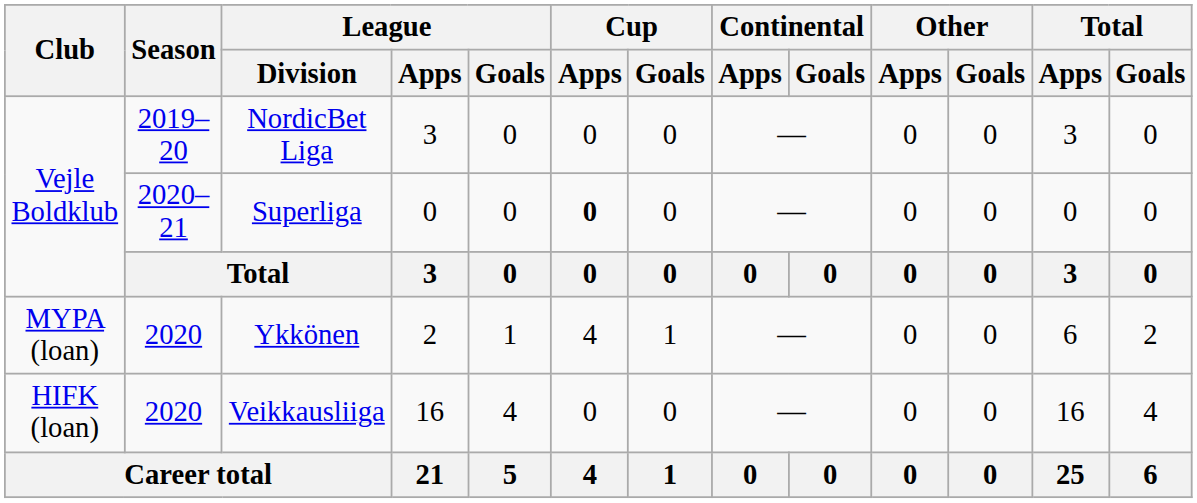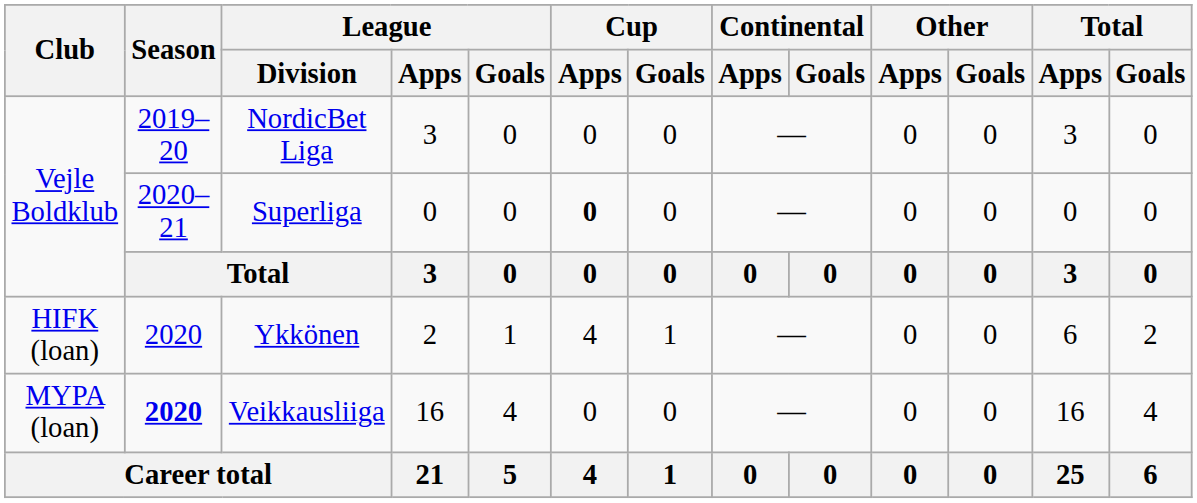 <table class="wikitable" style="text-align: center">
 <tr>
 <th rowspan="2">Club</th>
 <th rowspan="2">Season</th>
 <th colspan="3">League</th>
 <th colspan="2">Cup</th>
 <th colspan="2">Continental</th>
 <th colspan="2">Other</th>
 <th colspan="2">Total</th>
 </tr>
 <tr>
 <th>Division</th>
 <th>Apps</th>
 <th>Goals</th>
 <th>Apps</th>
 <th>Goals</th>
 <th>Apps</th>
 <th>Goals</th>
 <th>Apps</th>
 <th>Goals</th>
 <th>Apps</th>
 <th>Goals</th>
 </tr>
 <tr>
 <td rowspan="3"><a href='#'>Vejle Boldklub</a></td>
 <td><a href='#'>2019–20</a></td>
 <td><a href='#'>NordicBet Liga</a></td>
 <td>3</td>
 <td>0</td>
 <td>0</td>
 <td>0</td>
 <td colspan="2">—</td>
 <td>0</td>
 <td>0</td>
 <td>3</td>
 <td>0</td>
 </tr>
 <tr>
 <td><a href='#'>2020–21</a></td>
 <td><a href='#'>Superliga</a></td>
 <td>0</td>
 <td>0</td>
 <td><strong>0</strong></td>
 <td>0</td>
 <td colspan="2">—</td>
 <td>0</td>
 <td>0</td>
 <td>0</td>
 <td>0</td>
 </tr>
 <tr>
 <th colspan="2"><strong>Total</strong></th>
 <th>3</th>
 <th>0</th>
 <th>0</th>
 <th>0</th>
 <th>0</th>
 <th>0</th>
 <th>0</th>
 <th>0</th>
 <th>3</th>
 <th>0</th>
 </tr>
 <tr>
-<td><a href='#'>MYPA</a> (loan)</td>
+<td><a href='#'>HIFK</a> (loan)</td>
 <td><a href='#'>2020</a></td>
 <td><a href='#'>Ykkönen</a></td>
 <td>2</td>
 <td>1</td>
 <td>4</td>
 <td>1</td>
 <td colspan="2">—</td>
 <td>0</td>
 <td>0</td>
 <td>6</td>
 <td>2</td>
 </tr>
 <tr>
-<td><a href='#'>HIFK</a> (loan)</td>
-<td><a href='#'>2020</a></td>
+<td><a href='#'>MYPA</a> (loan)</td>
+<td><strong><a href='#'>2020</a></strong></td>
 <td><a href='#'>Veikkausliiga</a></td>
 <td>16</td>
 <td>4</td>
 <td>0</td>
 <td>0</td>
 <td colspan="2">—</td>
 <td>0</td>
 <td>0</td>
 <td>16</td>
 <td>4</td>
 </tr>
 <tr>
 <th colspan="3"><strong>Career total</strong></th>
 <th>21</th>
 <th>5</th>
 <th>4</th>
 <th>1</th>
 <th>0</th>
 <th>0</th>
 <th>0</th>
 <th>0</th>
 <th>25</th>
 <th>6</th>
 </tr>
 </table>
